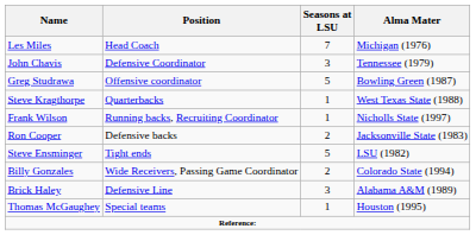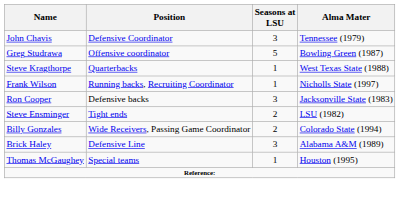 <table class="wikitable" border="1" style="font-size:90%;">
 <tr>
 <th>Name</th>
 <th>Position</th>
 <th>Seasons at<br>LSU</th>
 <th>Alma Mater</th>
-</tr>
-<tr>
-<td><a href='#'>Les Miles</a></td>
-<td><a href='#'>Head Coach</a></td>
-<td align=center>7</td>
-<td><a href='#'>Michigan</a> (1976)</td>
 </tr>
 <tr>
 <td><a href='#'>John Chavis</a></td>
 <td><a href='#'>Defensive Coordinator</a></td>
 <td align=center>3</td>
 <td><a href='#'>Tennessee</a> (1979)</td>
 </tr>
 <tr>
 <td><a href='#'>Greg Studrawa</a></td>
 <td><a href='#'>Offensive coordinator</a></td>
 <td align=center>5</td>
 <td><a href='#'>Bowling Green</a> (1987)</td>
 </tr>
 <tr>
 <td><a href='#'>Steve Kragthorpe</a></td>
 <td><a href='#'>Quarterbacks</a></td>
 <td align=center>1</td>
 <td><a href='#'>West Texas State</a> (1988)</td>
 </tr>
 <tr>
 <td><a href='#'>Frank Wilson</a></td>
 <td><a href='#'>Running backs</a>, <a href='#'>Recruiting Coordinator</a></td>
 <td align=center>1</td>
 <td><a href='#'>Nicholls State</a> (1997)</td>
 </tr>
 <tr>
 <td><a href='#'>Ron Cooper</a></td>
 <td>Defensive backs</td>
-<td align=center>2</td>
+<td align=center>3</td>
 <td><a href='#'>Jacksonville State</a> (1983)</td>
 </tr>
 <tr>
 <td><a href='#'>Steve Ensminger</a></td>
 <td><a href='#'>Tight ends</a></td>
-<td align=center>5</td>
+<td align=center>2</td>
 <td><a href='#'>LSU</a> (1982)</td>
 </tr>
 <tr>
 <td><a href='#'>Billy Gonzales</a></td>
 <td><a href='#'>Wide Receivers</a>, Passing Game Coordinator</td>
 <td align=center>2</td>
 <td><a href='#'>Colorado State</a> (1994)</td>
 </tr>
 <tr>
 <td><a href='#'>Brick Haley</a></td>
 <td><a href='#'>Defensive Line</a></td>
 <td align=center>3</td>
 <td><a href='#'>Alabama A&M</a> (1989)</td>
 </tr>
 <tr>
 <td><a href='#'>Thomas McGaughey</a></td>
 <td><a href='#'>Special teams</a></td>
 <td align=center>1</td>
 <td><a href='#'>Houston</a> (1995)</td>
 </tr>
 <tr>
 <td colspan="4" style="font-size: 8pt" align="center"><strong>Reference:</strong></td>
 </tr>
 </table>
